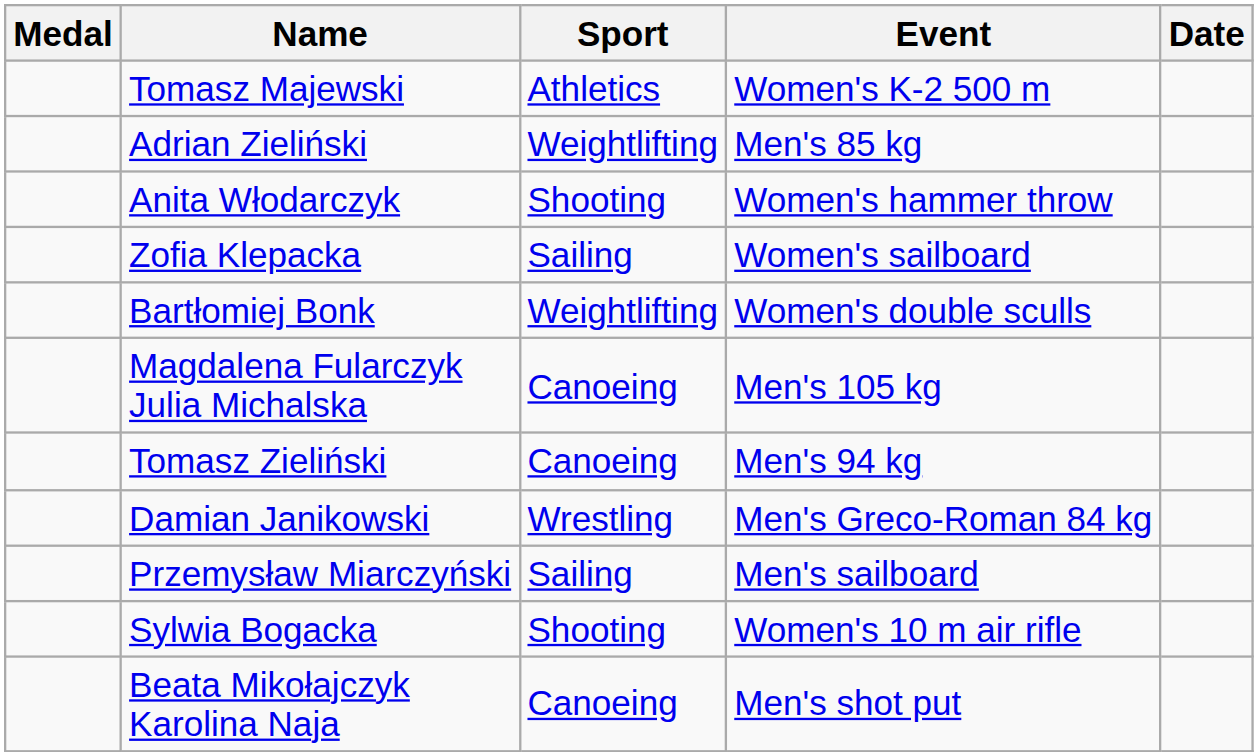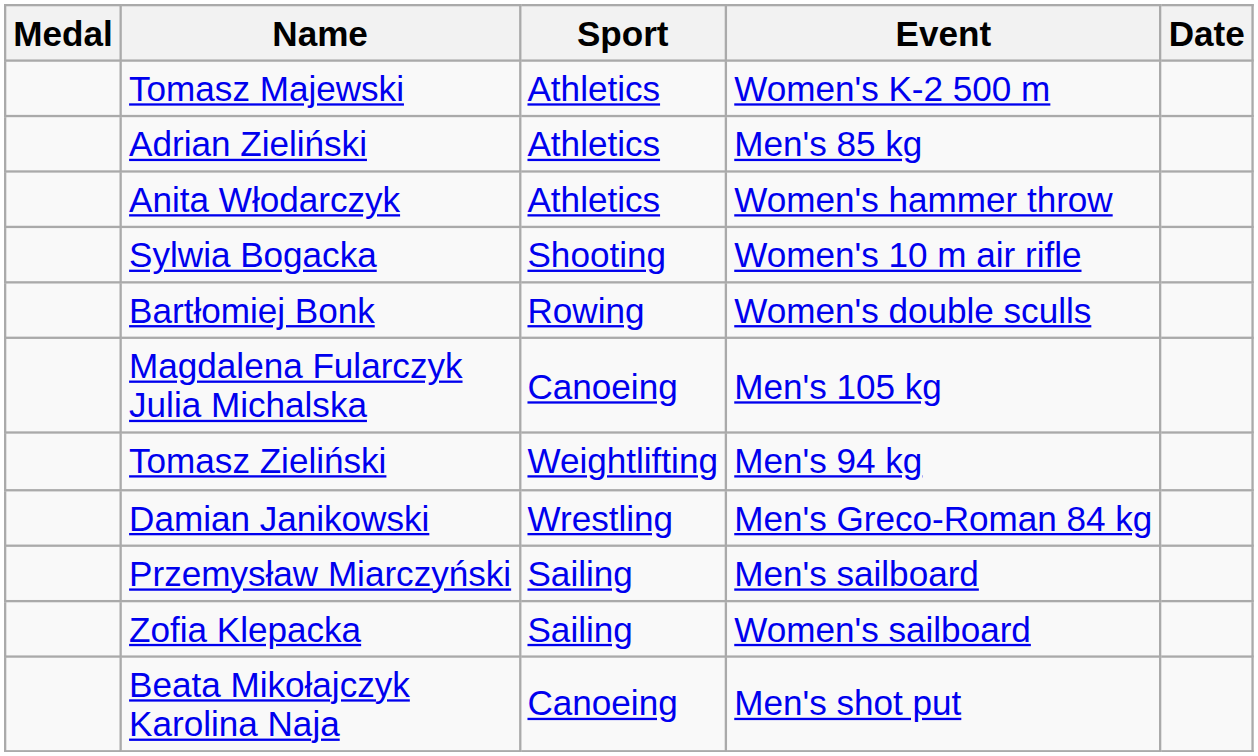 <table class="wikitable sortable" style="font-size: 95%;">
 <tr>
 <th>Medal</th>
 <th>Name</th>
 <th>Sport</th>
 <th>Event</th>
 <th>Date</th>
 </tr>
 <tr>
 <td></td>
 <td><a href='#'>Tomasz Majewski</a></td>
 <td><a href='#'>Athletics</a></td>
 <td><a href='#'>Women's K-2 500 m</a></td>
 <td></td>
 </tr>
 <tr>
 <td></td>
 <td><a href='#'>Adrian Zieliński</a></td>
-<td><a href='#'>Weightlifting</a></td>
+<td><a href='#'>Athletics</a></td>
 <td><a href='#'>Men's 85 kg</a></td>
 <td></td>
 </tr>
 <tr>
 <td></td>
 <td><a href='#'>Anita Włodarczyk</a></td>
-<td><a href='#'>Shooting</a></td>
+<td><a href='#'>Athletics</a></td>
 <td><a href='#'>Women's hammer throw</a></td>
 <td></td>
 </tr>
 <tr>
 <td></td>
-<td><a href='#'>Zofia Klepacka</a></td>
-<td><a href='#'>Sailing</a></td>
-<td><a href='#'>Women's sailboard</a></td>
+<td><a href='#'>Sylwia Bogacka</a></td>
+<td><a href='#'>Shooting</a></td>
+<td><a href='#'>Women's 10 m air rifle</a></td>
 <td></td>
 </tr>
 <tr>
 <td></td>
 <td><a href='#'>Bartłomiej Bonk</a></td>
-<td><a href='#'>Weightlifting</a></td>
+<td><a href='#'>Rowing</a></td>
 <td><a href='#'>Women's double sculls</a></td>
 <td></td>
 </tr>
 <tr>
 <td></td>
 <td><a href='#'>Magdalena Fularczyk</a><br><a href='#'>Julia Michalska</a></td>
 <td><a href='#'>Canoeing</a></td>
 <td><a href='#'>Men's 105 kg</a></td>
 <td></td>
 </tr>
 <tr>
 <td></td>
 <td><a href='#'>Tomasz Zieliński</a></td>
-<td><a href='#'>Canoeing</a></td>
+<td><a href='#'>Weightlifting</a></td>
 <td><a href='#'>Men's 94 kg</a></td>
 <td></td>
 </tr>
 <tr>
 <td></td>
 <td><a href='#'>Damian Janikowski</a></td>
 <td><a href='#'>Wrestling</a></td>
 <td><a href='#'>Men's Greco-Roman 84 kg</a></td>
 <td></td>
 </tr>
 <tr>
 <td></td>
 <td><a href='#'>Przemysław Miarczyński</a></td>
 <td><a href='#'>Sailing</a></td>
 <td><a href='#'>Men's sailboard</a></td>
 <td></td>
 </tr>
 <tr>
 <td></td>
-<td><a href='#'>Sylwia Bogacka</a></td>
-<td><a href='#'>Shooting</a></td>
-<td><a href='#'>Women's 10 m air rifle</a></td>
+<td><a href='#'>Zofia Klepacka</a></td>
+<td><a href='#'>Sailing</a></td>
+<td><a href='#'>Women's sailboard</a></td>
 <td></td>
 </tr>
 <tr>
 <td></td>
 <td><a href='#'>Beata Mikołajczyk</a><br><a href='#'>Karolina Naja</a></td>
 <td><a href='#'>Canoeing</a></td>
 <td><a href='#'>Men's shot put</a></td>
 <td></td>
 </tr>
 </table>
